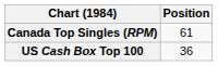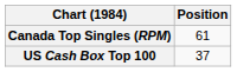 <table class="wikitable plainrowheaders" style="text-align:center">
 <tr>
 <th>Chart (1984)</th>
 <th>Position</th>
 </tr>
 <tr>
 <th scope="row">Canada Top Singles (<em>RPM</em>)</th>
 <td>61</td>
 </tr>
 <tr>
 <th scope="row">US <em>Cash Box</em> Top 100</th>
-<td>36</td>
+<td>37</td>
 </tr>
 </table>
